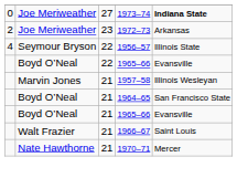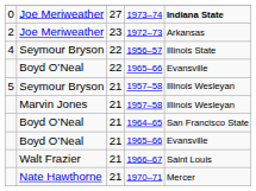 <table class="wikitable">
 <tr>
 </tr>
 <tr>
 <td>0</td>
 <td><a href='#'>Joe Meriweather</a></td>
 <td>27</td>
 <td style="font-size:80%;"><a href='#'>1973–74</a></td>
 <td style="font-size:80%;"><strong>Indiana State</strong></td>
 </tr>
 <tr>
 <td>2</td>
 <td><a href='#'>Joe Meriweather</a></td>
 <td>23</td>
 <td style="font-size:80%;"><a href='#'>1972–73</a></td>
 <td style="font-size:80%;">Arkansas</td>
 </tr>
 <tr>
 <td>4</td>
 <td>Seymour Bryson</td>
 <td>22</td>
 <td style="font-size:80%;"><a href='#'>1956–57</a></td>
 <td style="font-size:80%;">Illinois State</td>
 </tr>
 <tr>
 <td></td>
 <td>Boyd O’Neal</td>
 <td>22</td>
 <td style="font-size:80%;"><a href='#'>1965–66</a></td>
 <td style="font-size:80%;">Evansville</td>
+</tr>
+<tr>
+<td>5</td>
+<td>Seymour Bryson</td>
+<td>21</td>
+<td style="font-size:80%;"><a href='#'>1957–58</a></td>
+<td style="font-size:80%;">Illinois Wesleyan</td>
 </tr>
 <tr>
 <td></td>
 <td>Marvin Jones</td>
 <td>21</td>
 <td style="font-size:80%;"><a href='#'>1957–58</a></td>
 <td style="font-size:80%;">Illinois Wesleyan</td>
 </tr>
 <tr>
 <td></td>
 <td>Boyd O’Neal</td>
 <td>21</td>
 <td style="font-size:80%;"><a href='#'>1964–65</a></td>
 <td style="font-size:80%;">San Francisco State</td>
 </tr>
 <tr>
 <td></td>
 <td>Boyd O’Neal</td>
 <td>21</td>
 <td style="font-size:80%;"><a href='#'>1965–66</a></td>
 <td style="font-size:80%;">Evansville</td>
 </tr>
 <tr>
 <td></td>
 <td>Walt Frazier</td>
 <td>21</td>
 <td style="font-size:80%;"><a href='#'>1966–67</a></td>
 <td style="font-size:80%;">Saint Louis</td>
 </tr>
 <tr>
 <td></td>
 <td><a href='#'>Nate Hawthorne</a></td>
 <td>21</td>
 <td style="font-size:80%;"><a href='#'>1970–71</a></td>
 <td style="font-size:80%;">Mercer</td>
 </tr>
 </table>
